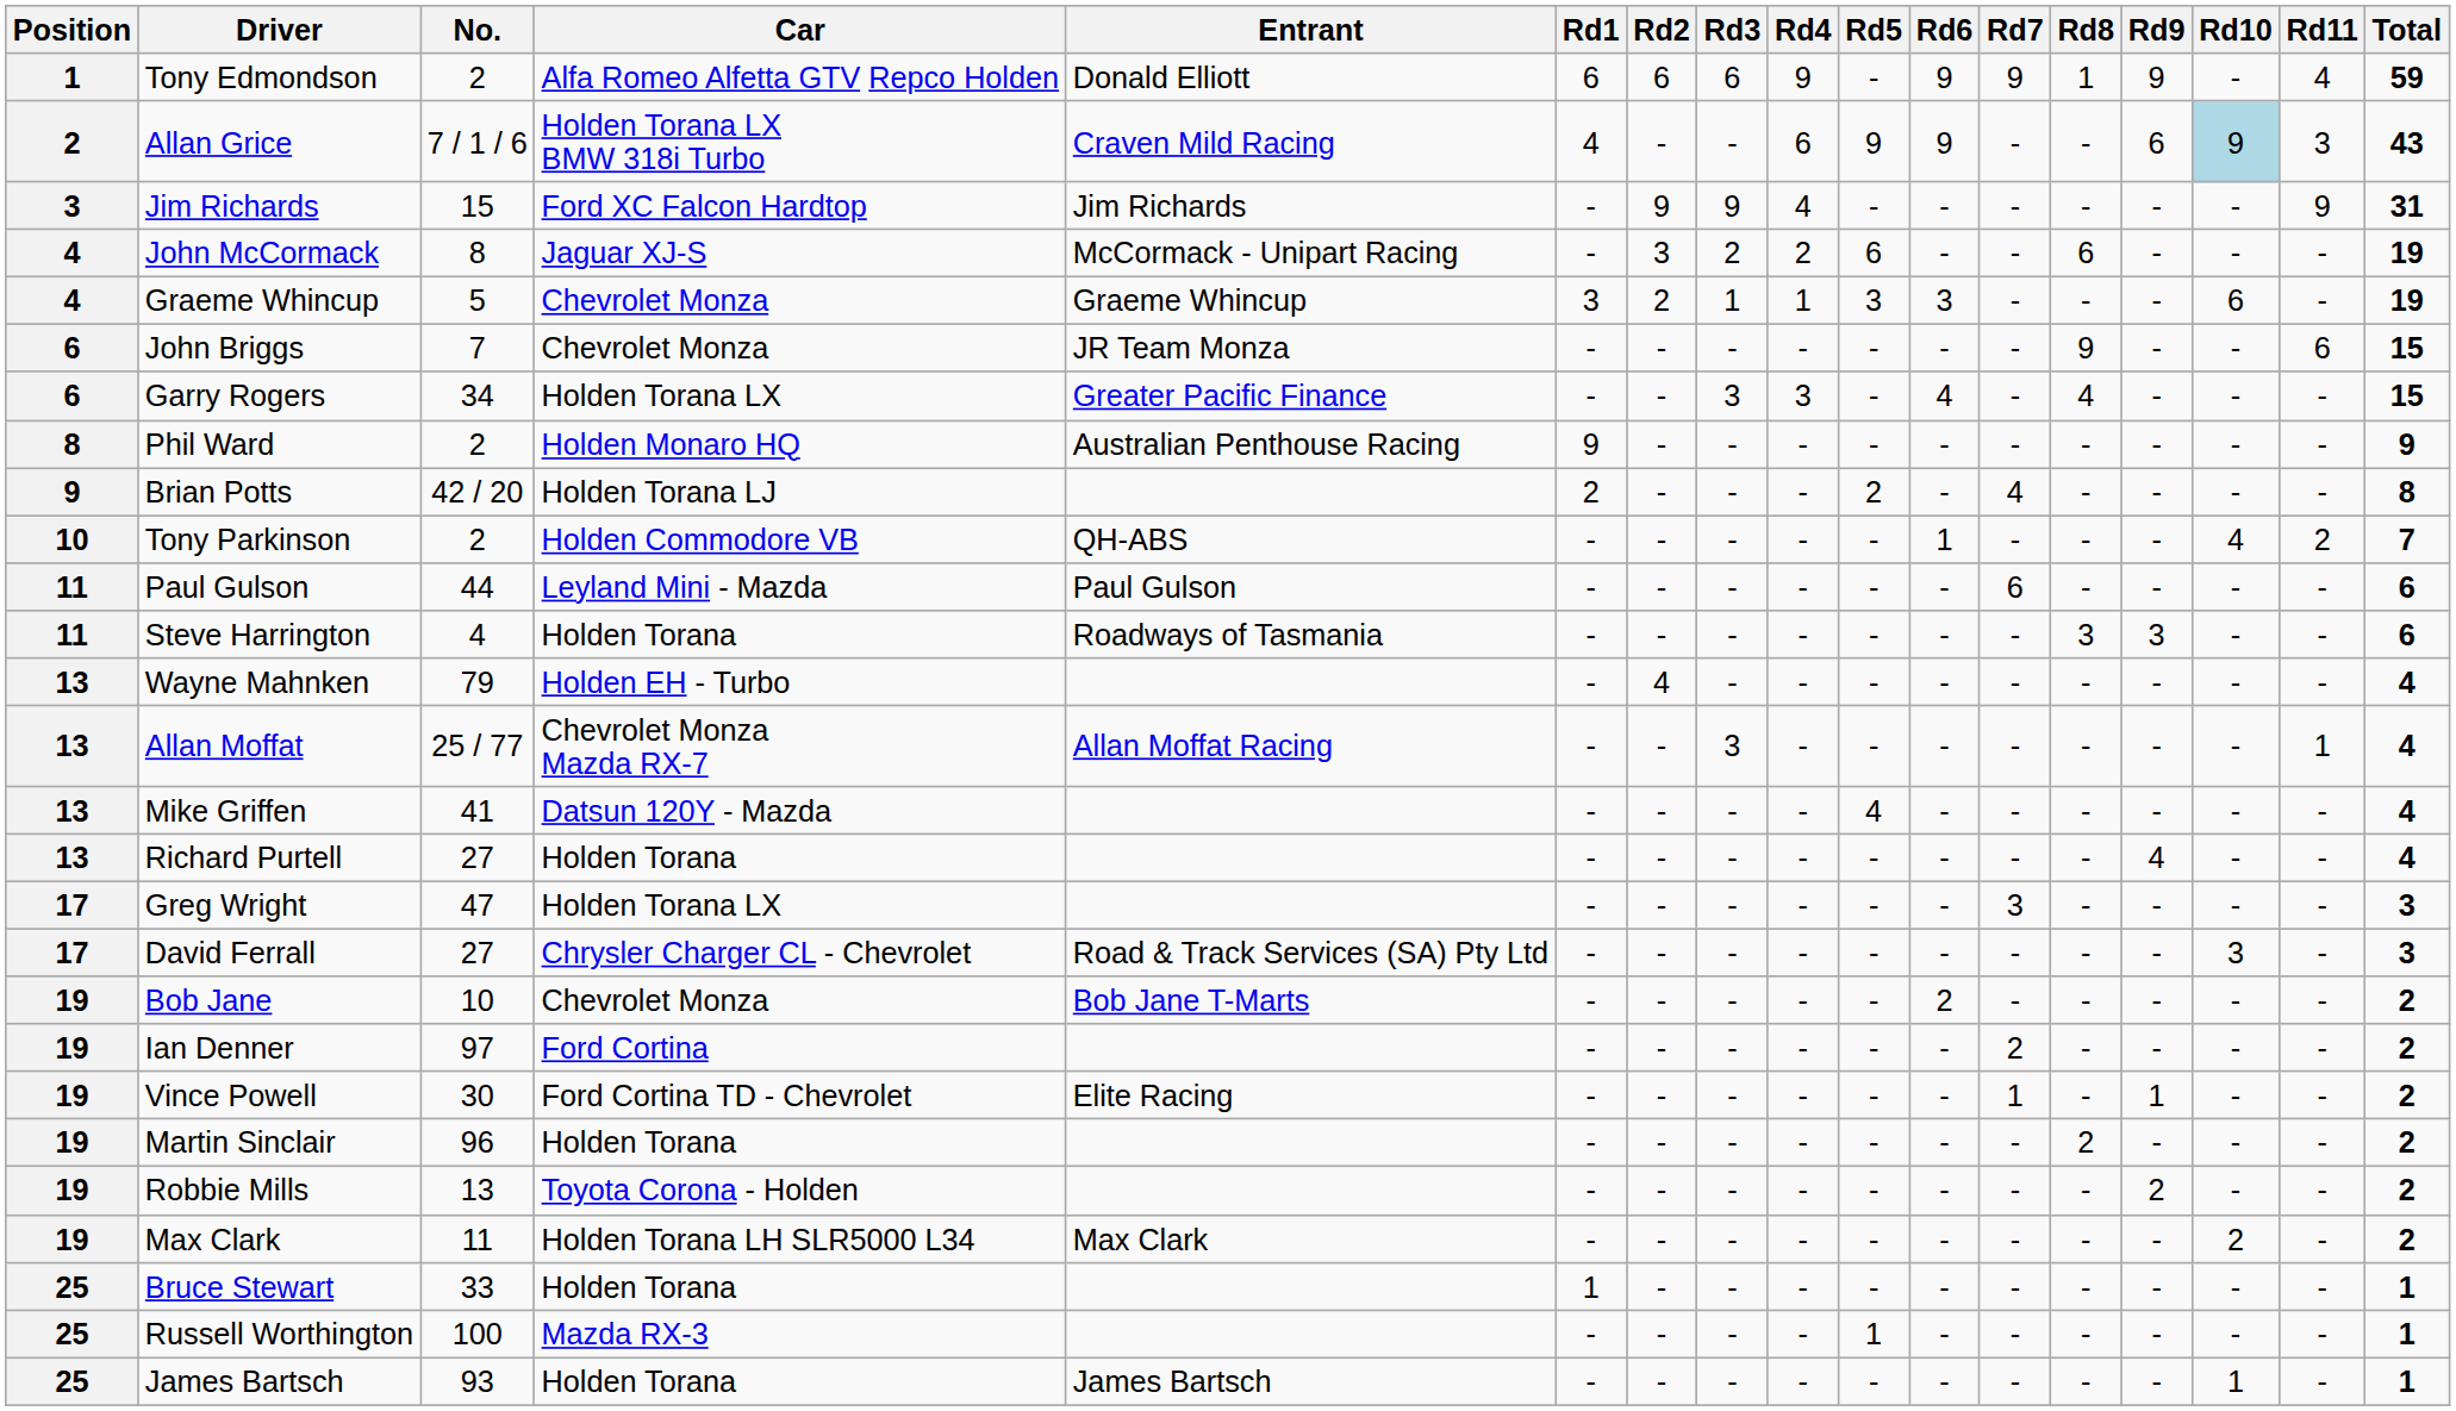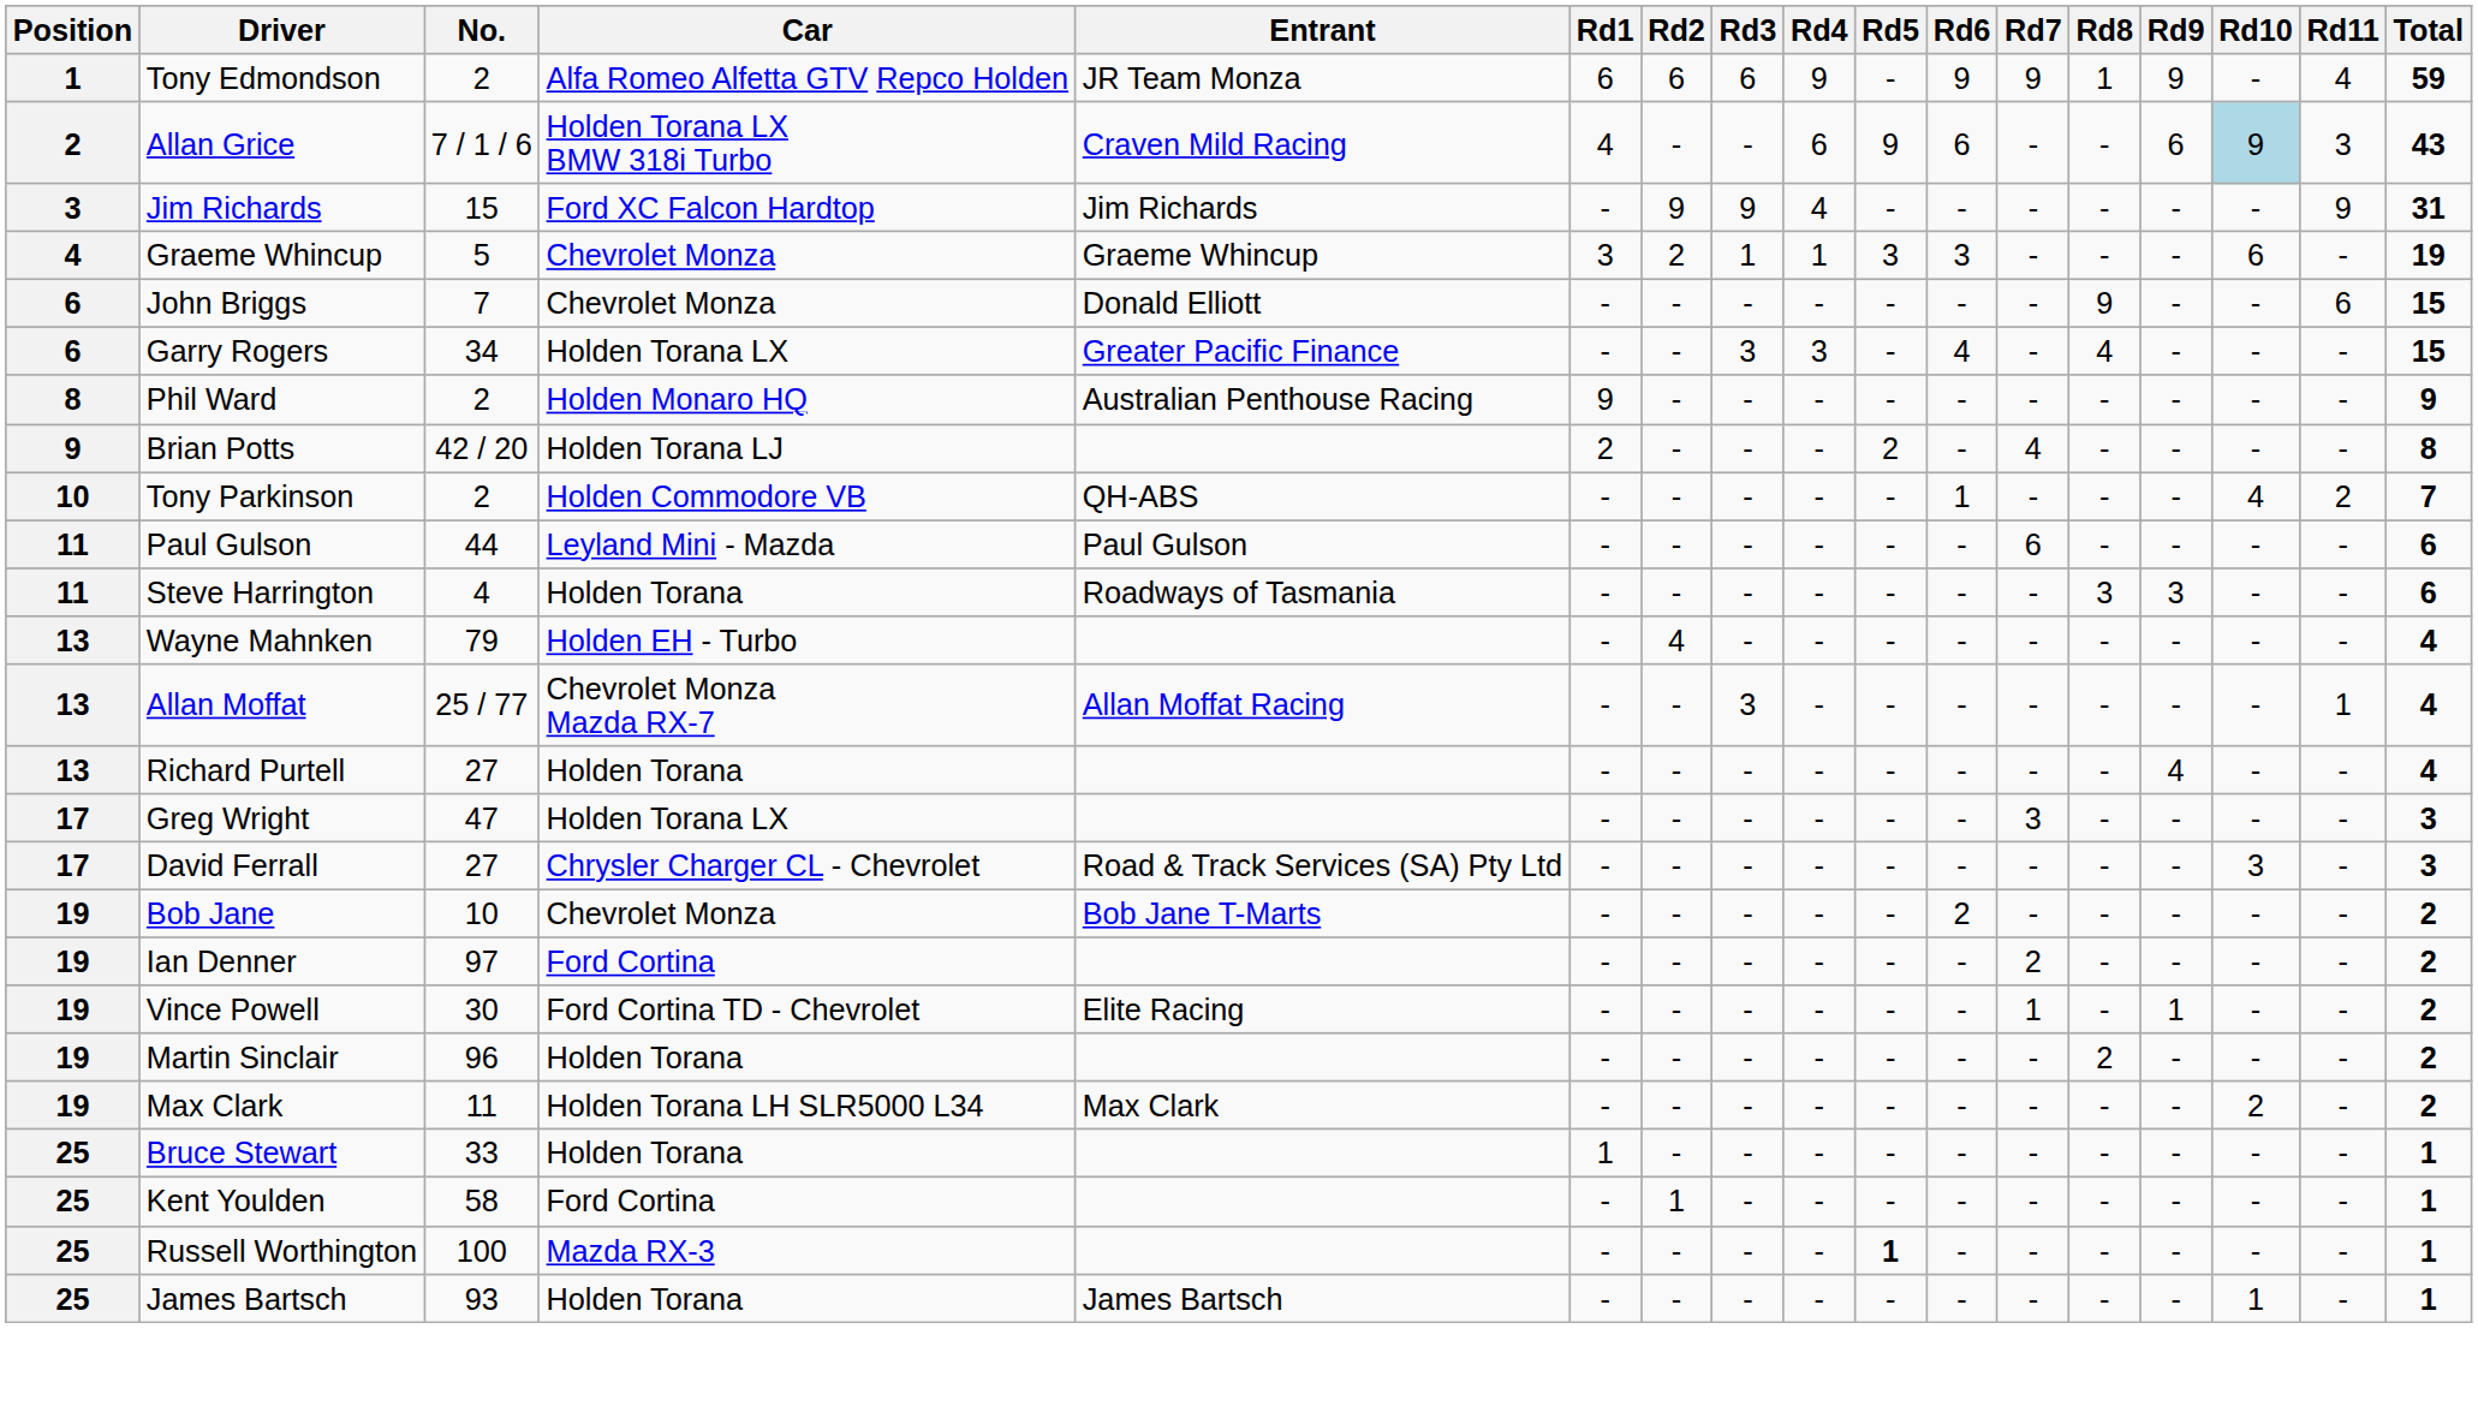 <table class="wikitable" style="font-size: 95%;">
 <tr style="font-weight:bold">
 <th>Position</th>
 <th>Driver</th>
 <th>No.</th>
 <th>Car</th>
 <th>Entrant</th>
 <th>Rd1</th>
 <th>Rd2</th>
 <th>Rd3</th>
 <th>Rd4</th>
 <th>Rd5</th>
 <th>Rd6</th>
 <th>Rd7</th>
 <th>Rd8</th>
 <th>Rd9</th>
 <th>Rd10</th>
 <th>Rd11</th>
 <th>Total</th>
 </tr>
 <tr>
 <th>1</th>
 <td>Tony Edmondson</td>
 <td align="center">2</td>
 <td><a href='#'>Alfa Romeo Alfetta GTV</a> <a href='#'>Repco Holden</a></td>
-<td>Donald Elliott</td>
+<td>JR Team Monza</td>
 <td align="center">6</td>
 <td align="center">6</td>
 <td align="center">6</td>
 <td align="center">9</td>
 <td align="center">-</td>
 <td align="center">9</td>
 <td align="center">9</td>
 <td align="center">1</td>
 <td align="center">9</td>
 <td align="center">-</td>
 <td align="center">4</td>
 <td align="center"><strong>59</strong></td>
 </tr>
 <tr>
 <th>2</th>
 <td><a href='#'>Allan Grice</a></td>
 <td align="center">7 / 1 / 6</td>
 <td><a href='#'>Holden Torana LX</a><br><a href='#'>BMW 318i Turbo</a></td>
 <td><a href='#'>Craven Mild Racing</a></td>
 <td align="center">4</td>
 <td align="center">-</td>
 <td align="center">-</td>
 <td align="center">6</td>
 <td align="center">9</td>
-<td align="center">9</td>
+<td align="center">6</td>
 <td align="center">-</td>
 <td align="center">-</td>
 <td align="center">6</td>
 <td align="center" style="background: lightblue;">9</td>
 <td align="center">3</td>
 <td align="center"><strong>43</strong></td>
 </tr>
 <tr>
 <th>3</th>
 <td><a href='#'>Jim Richards</a></td>
 <td align="center">15</td>
 <td><a href='#'>Ford XC Falcon Hardtop</a></td>
 <td>Jim Richards</td>
 <td align="center">-</td>
 <td align="center">9</td>
 <td align="center">9</td>
 <td align="center">4</td>
 <td align="center">-</td>
 <td align="center">-</td>
 <td align="center">-</td>
 <td align="center">-</td>
 <td align="center">-</td>
 <td align="center">-</td>
 <td align="center">9</td>
 <td align="center"><strong>31</strong></td>
 </tr>
 <tr>
 <th>4</th>
-<td><a href='#'>John McCormack</a></td>
-<td align="center">8</td>
-<td><a href='#'>Jaguar XJ-S</a></td>
-<td>McCormack - Unipart Racing</td>
-<td align="center">-</td>
-<td align="center">3</td>
-<td align="center">2</td>
-<td align="center">2</td>
-<td align="center">6</td>
-<td align="center">-</td>
-<td align="center">-</td>
-<td align="center">6</td>
-<td align="center">-</td>
-<td align="center">-</td>
-<td align="center">-</td>
-<td align="center"><strong>19</strong></td>
-</tr>
-<tr>
-<th>4</th>
 <td>Graeme Whincup</td>
 <td align="center">5</td>
 <td><a href='#'>Chevrolet Monza</a></td>
 <td>Graeme Whincup</td>
 <td align="center">3</td>
 <td align="center">2</td>
 <td align="center">1</td>
 <td align="center">1</td>
 <td align="center">3</td>
 <td align="center">3</td>
 <td align="center">-</td>
 <td align="center">-</td>
 <td align="center">-</td>
 <td align="center">6</td>
 <td align="center">-</td>
 <td align="center"><strong>19</strong></td>
 </tr>
 <tr>
 <th>6</th>
 <td>John Briggs</td>
 <td align="center">7</td>
 <td>Chevrolet Monza</td>
-<td>JR Team Monza</td>
+<td>Donald Elliott</td>
 <td align="center">-</td>
 <td align="center">-</td>
 <td align="center">-</td>
 <td align="center">-</td>
 <td align="center">-</td>
 <td align="center">-</td>
 <td align="center">-</td>
 <td align="center">9</td>
 <td align="center">-</td>
 <td align="center">-</td>
 <td align="center">6</td>
 <td align="center"><strong>15</strong></td>
 </tr>
 <tr>
 <th>6</th>
 <td>Garry Rogers</td>
 <td align="center">34</td>
 <td>Holden Torana LX</td>
 <td><a href='#'>Greater Pacific Finance</a></td>
 <td align="center">-</td>
 <td align="center">-</td>
 <td align="center">3</td>
 <td align="center">3</td>
 <td align="center">-</td>
 <td align="center">4</td>
 <td align="center">-</td>
 <td align="center">4</td>
 <td align="center">-</td>
 <td align="center">-</td>
 <td align="center">-</td>
 <td align="center"><strong>15</strong></td>
 </tr>
 <tr>
 <th>8</th>
 <td>Phil Ward</td>
 <td align="center">2</td>
 <td><a href='#'>Holden Monaro HQ</a></td>
 <td>Australian Penthouse Racing</td>
 <td align="center">9</td>
 <td align="center">-</td>
 <td align="center">-</td>
 <td align="center">-</td>
 <td align="center">-</td>
 <td align="center">-</td>
 <td align="center">-</td>
 <td align="center">-</td>
 <td align="center">-</td>
 <td align="center">-</td>
 <td align="center">-</td>
 <td align="center"><strong>9</strong></td>
 </tr>
 <tr>
 <th>9</th>
 <td>Brian Potts</td>
 <td align="center">42 / 20</td>
 <td>Holden Torana LJ</td>
 <td></td>
 <td align="center">2</td>
 <td align="center">-</td>
 <td align="center">-</td>
 <td align="center">-</td>
 <td align="center">2</td>
 <td align="center">-</td>
 <td align="center">4</td>
 <td align="center">-</td>
 <td align="center">-</td>
 <td align="center">-</td>
 <td align="center">-</td>
 <td align="center"><strong>8</strong></td>
 </tr>
 <tr>
 <th>10</th>
 <td>Tony Parkinson</td>
 <td align="center">2</td>
 <td><a href='#'>Holden Commodore VB</a></td>
 <td>QH-ABS</td>
 <td align="center">-</td>
 <td align="center">-</td>
 <td align="center">-</td>
 <td align="center">-</td>
 <td align="center">-</td>
 <td align="center">1</td>
 <td align="center">-</td>
 <td align="center">-</td>
 <td align="center">-</td>
 <td align="center">4</td>
 <td align="center">2</td>
 <td align="center"><strong>7</strong></td>
 </tr>
 <tr>
 <th>11</th>
 <td>Paul Gulson</td>
 <td align="center">44</td>
 <td><a href='#'>Leyland Mini</a> - Mazda</td>
 <td>Paul Gulson</td>
 <td align="center">-</td>
 <td align="center">-</td>
 <td align="center">-</td>
 <td align="center">-</td>
 <td align="center">-</td>
 <td align="center">-</td>
 <td align="center">6</td>
 <td align="center">-</td>
 <td align="center">-</td>
 <td align="center">-</td>
 <td align="center">-</td>
 <td align="center"><strong>6</strong></td>
 </tr>
 <tr>
 <th>11</th>
 <td>Steve Harrington</td>
 <td align="center">4</td>
 <td>Holden Torana</td>
 <td>Roadways of Tasmania</td>
 <td align="center">-</td>
 <td align="center">-</td>
 <td align="center">-</td>
 <td align="center">-</td>
 <td align="center">-</td>
 <td align="center">-</td>
 <td align="center">-</td>
 <td align="center">3</td>
 <td align="center">3</td>
 <td align="center">-</td>
 <td align="center">-</td>
 <td align="center"><strong>6</strong></td>
 </tr>
 <tr>
 <th>13</th>
 <td>Wayne Mahnken</td>
 <td align="center">79</td>
 <td><a href='#'>Holden EH</a> - Turbo</td>
 <td></td>
 <td align="center">-</td>
 <td align="center">4</td>
 <td align="center">-</td>
 <td align="center">-</td>
 <td align="center">-</td>
 <td align="center">-</td>
 <td align="center">-</td>
 <td align="center">-</td>
 <td align="center">-</td>
 <td align="center">-</td>
 <td align="center">-</td>
 <td align="center"><strong>4</strong></td>
 </tr>
 <tr>
 <th>13</th>
 <td><a href='#'>Allan Moffat</a></td>
 <td align="center">25 / 77</td>
 <td>Chevrolet Monza<br><a href='#'>Mazda RX-7</a></td>
 <td><a href='#'>Allan Moffat Racing</a></td>
 <td align="center">-</td>
 <td align="center">-</td>
 <td align="center">3</td>
 <td align="center">-</td>
 <td align="center">-</td>
 <td align="center">-</td>
 <td align="center">-</td>
 <td align="center">-</td>
 <td align="center">-</td>
 <td align="center">-</td>
 <td align="center">1</td>
 <td align="center"><strong>4</strong></td>
 </tr>
 <tr>
 <th>13</th>
-<td>Mike Griffen</td>
-<td align="center">41</td>
-<td><a href='#'>Datsun 120Y</a> - Mazda</td>
-<td></td>
-<td align="center">-</td>
-<td align="center">-</td>
-<td align="center">-</td>
-<td align="center">-</td>
-<td align="center">4</td>
-<td align="center">-</td>
-<td align="center">-</td>
-<td align="center">-</td>
-<td align="center">-</td>
-<td align="center">-</td>
-<td align="center">-</td>
-<td align="center"><strong>4</strong></td>
-</tr>
-<tr>
-<th>13</th>
 <td>Richard Purtell</td>
 <td align="center">27</td>
 <td>Holden Torana</td>
 <td valign="bottom"></td>
 <td align="center">-</td>
 <td align="center">-</td>
 <td align="center">-</td>
 <td align="center">-</td>
 <td align="center">-</td>
 <td align="center">-</td>
 <td align="center">-</td>
 <td align="center">-</td>
 <td align="center">4</td>
 <td align="center">-</td>
 <td align="center">-</td>
 <td align="center"><strong>4</strong></td>
 </tr>
 <tr>
 <th>17</th>
 <td>Greg Wright</td>
 <td align="center">47</td>
 <td>Holden Torana LX</td>
 <td></td>
 <td align="center">-</td>
 <td align="center">-</td>
 <td align="center">-</td>
 <td align="center">-</td>
 <td align="center">-</td>
 <td align="center">-</td>
 <td align="center">3</td>
 <td align="center">-</td>
 <td align="center">-</td>
 <td align="center">-</td>
 <td align="center">-</td>
 <td align="center"><strong>3</strong></td>
 </tr>
 <tr>
 <th>17</th>
 <td>David Ferrall</td>
 <td align="center">27</td>
 <td><a href='#'>Chrysler Charger CL</a> - Chevrolet</td>
 <td>Road & Track Services (SA) Pty Ltd</td>
 <td align="center">-</td>
 <td align="center">-</td>
 <td align="center">-</td>
 <td align="center">-</td>
 <td align="center">-</td>
 <td align="center">-</td>
 <td align="center">-</td>
 <td align="center">-</td>
 <td align="center">-</td>
 <td align="center">3</td>
 <td align="center">-</td>
 <td align="center"><strong>3</strong></td>
 </tr>
 <tr>
 <th>19</th>
 <td><a href='#'>Bob Jane</a></td>
 <td align="center">10</td>
 <td>Chevrolet Monza</td>
 <td><a href='#'>Bob Jane T-Marts</a></td>
 <td align="center">-</td>
 <td align="center">-</td>
 <td align="center">-</td>
 <td align="center">-</td>
 <td align="center">-</td>
 <td align="center">2</td>
 <td align="center">-</td>
 <td align="center">-</td>
 <td align="center">-</td>
 <td align="center">-</td>
 <td align="center">-</td>
 <td align="center"><strong>2</strong></td>
 </tr>
 <tr>
 <th>19</th>
 <td>Ian Denner</td>
 <td align="center">97</td>
 <td><a href='#'>Ford Cortina</a></td>
 <td></td>
 <td align="center">-</td>
 <td align="center">-</td>
 <td align="center">-</td>
 <td align="center">-</td>
 <td align="center">-</td>
 <td align="center">-</td>
 <td align="center">2</td>
 <td align="center">-</td>
 <td align="center">-</td>
 <td align="center">-</td>
 <td align="center">-</td>
 <td align="center"><strong>2</strong></td>
 </tr>
 <tr>
 <th>19</th>
 <td>Vince Powell</td>
 <td align="center">30</td>
 <td>Ford Cortina TD - Chevrolet</td>
 <td>Elite Racing</td>
 <td align="center">-</td>
 <td align="center">-</td>
 <td align="center">-</td>
 <td align="center">-</td>
 <td align="center">-</td>
 <td align="center">-</td>
 <td align="center">1</td>
 <td align="center">-</td>
 <td align="center">1</td>
 <td align="center">-</td>
 <td align="center">-</td>
 <td align="center"><strong>2</strong></td>
 </tr>
 <tr>
 <th>19</th>
 <td>Martin Sinclair</td>
 <td align="center">96</td>
 <td>Holden Torana</td>
 <td></td>
 <td align="center">-</td>
 <td align="center">-</td>
 <td align="center">-</td>
 <td align="center">-</td>
 <td align="center">-</td>
 <td align="center">-</td>
 <td align="center">-</td>
 <td align="center">2</td>
 <td align="center">-</td>
 <td align="center">-</td>
 <td align="center">-</td>
 <td align="center"><strong>2</strong></td>
 </tr>
 <tr>
 <th>19</th>
-<td>Robbie Mills</td>
-<td align="center">13</td>
-<td><a href='#'>Toyota Corona</a> - Holden</td>
-<td></td>
-<td align="center">-</td>
-<td align="center">-</td>
-<td align="center">-</td>
-<td align="center">-</td>
-<td align="center">-</td>
-<td align="center">-</td>
-<td align="center">-</td>
-<td align="center">-</td>
-<td align="center">2</td>
-<td align="center">-</td>
-<td align="center">-</td>
-<td align="center"><strong>2</strong></td>
-</tr>
-<tr>
-<th>19</th>
 <td>Max Clark</td>
 <td align="center">11</td>
 <td>Holden Torana LH SLR5000 L34</td>
 <td>Max Clark</td>
 <td align="center">-</td>
 <td align="center">-</td>
 <td align="center">-</td>
 <td align="center">-</td>
 <td align="center">-</td>
 <td align="center">-</td>
 <td align="center">-</td>
 <td align="center">-</td>
 <td align="center">-</td>
 <td align="center">2</td>
 <td align="center">-</td>
 <td align="center"><strong>2</strong></td>
 </tr>
 <tr>
 <th>25</th>
 <td><a href='#'>Bruce Stewart</a></td>
 <td align="center">33</td>
 <td>Holden Torana</td>
 <td></td>
 <td align="center">1</td>
 <td align="center">-</td>
 <td align="center">-</td>
 <td align="center">-</td>
 <td align="center">-</td>
 <td align="center">-</td>
 <td align="center">-</td>
 <td align="center">-</td>
 <td align="center">-</td>
 <td align="center">-</td>
 <td align="center">-</td>
 <td align="center"><strong>1</strong></td>
 </tr>
 <tr>
 <th>25</th>
+<td>Kent Youlden</td>
+<td align="center">58</td>
+<td>Ford Cortina</td>
+<td></td>
+<td align="center">-</td>
+<td align="center">1</td>
+<td align="center">-</td>
+<td align="center">-</td>
+<td align="center">-</td>
+<td align="center">-</td>
+<td align="center">-</td>
+<td align="center">-</td>
+<td align="center">-</td>
+<td align="center">-</td>
+<td align="center">-</td>
+<td align="center"><strong>1</strong></td>
+</tr>
+<tr>
+<th>25</th>
 <td>Russell Worthington</td>
 <td align="center">100</td>
 <td><a href='#'>Mazda RX-3</a></td>
 <td></td>
 <td align="center">-</td>
 <td align="center">-</td>
 <td align="center">-</td>
 <td align="center">-</td>
-<td align="center">1</td>
+<td align="center"><strong>1</strong></td>
 <td align="center">-</td>
 <td align="center">-</td>
 <td align="center">-</td>
 <td align="center">-</td>
 <td align="center">-</td>
 <td align="center">-</td>
 <td align="center"><strong>1</strong></td>
 </tr>
 <tr>
 <th>25</th>
 <td>James Bartsch</td>
 <td align="center">93</td>
 <td>Holden Torana</td>
 <td>James Bartsch</td>
 <td align="center">-</td>
 <td align="center">-</td>
 <td align="center">-</td>
 <td align="center">-</td>
 <td align="center">-</td>
 <td align="center">-</td>
 <td align="center">-</td>
 <td align="center">-</td>
 <td align="center">-</td>
 <td align="center">1</td>
 <td align="center">-</td>
 <td align="center"><strong>1</strong></td>
 </tr>
 </table>
